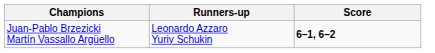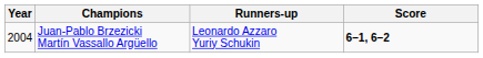 <table class="wikitable" style="font-size:90%">
 <tr>
+<th>Year</th>
 <th width="200">Champions</th>
 <th width="200">Runners-up</th>
 <th width="175">Score</th>
 </tr>
 <tr>
+<td>2004</td>
 <td> <a href='#'>Juan-Pablo Brzezicki</a><br> <a href='#'>Martín Vassallo Argüello</a></td>
 <td> <a href='#'>Leonardo Azzaro</a><br> <a href='#'>Yuriy Schukin</a></td>
 <td><strong>6–1, 6–2</strong></td>
 </tr>
 </table>
